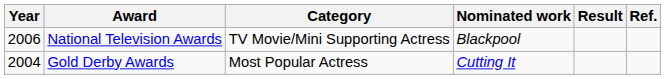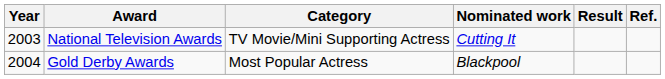 <table class="wikitable">
 <tr>
 <th>Year</th>
 <th>Award</th>
 <th>Category</th>
 <th>Nominated work</th>
 <th>Result</th>
 <th>Ref.</th>
 </tr>
 <tr>
-<td>2006</td>
+<td>2003</td>
 <td><a href='#'>National Television Awards</a></td>
 <td>TV Movie/Mini Supporting Actress</td>
-<td><em>Blackpool</em></td>
+<td><em><a href='#'>Cutting It</a></em></td>
 <td></td>
 <td></td>
 </tr>
 <tr>
 <td>2004</td>
 <td><a href='#'>Gold Derby Awards</a></td>
 <td>Most Popular Actress</td>
-<td><em><a href='#'>Cutting It</a></em></td>
+<td><em>Blackpool</em></td>
 <td></td>
 <td></td>
 </tr>
 </table>
